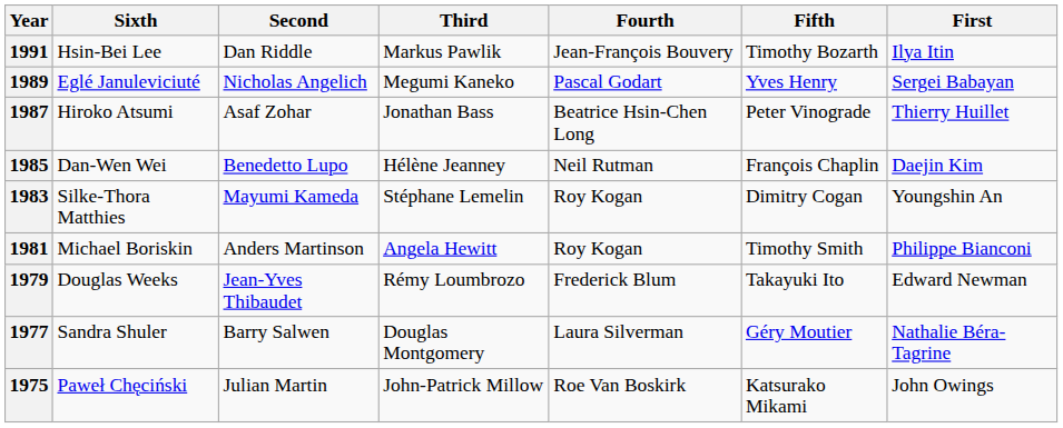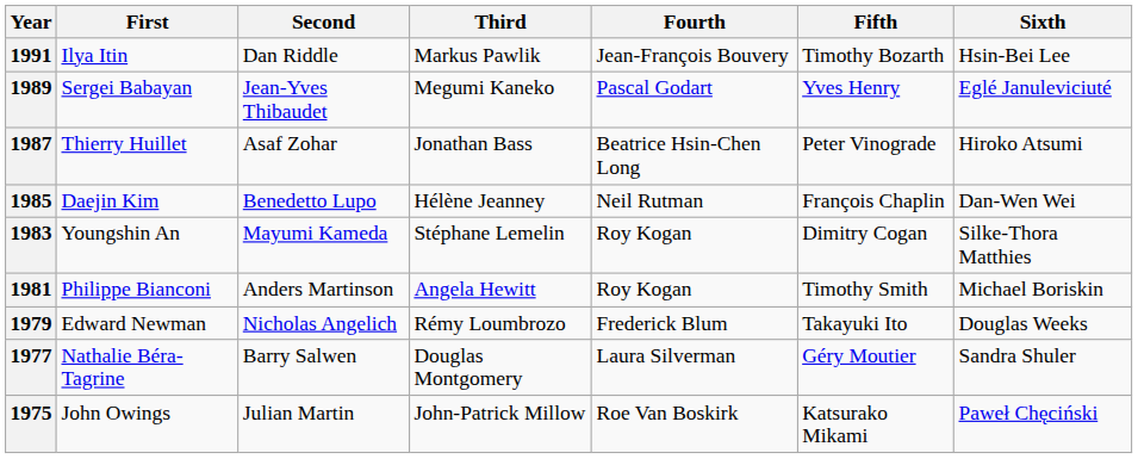 <table class="wikitable">
 <tr>
 <th>Year</th>
-<th>Sixth</th>
+<th>First</th>
 <th>Second</th>
 <th>Third</th>
 <th>Fourth</th>
 <th>Fifth</th>
-<th>First</th>
+<th>Sixth</th>
 </tr>
 <tr valign="top">
 <th>1991</th>
-<td> Hsin-Bei Lee</td>
+<td> <a href='#'>Ilya Itin</a></td>
 <td> Dan Riddle</td>
 <td> Markus Pawlik</td>
 <td> Jean-François Bouvery</td>
 <td> Timothy Bozarth</td>
-<td> <a href='#'>Ilya Itin</a></td>
+<td> Hsin-Bei Lee</td>
 </tr>
 <tr valign="top">
 <th>1989</th>
-<td> <a href='#'>Eglé Januleviciuté</a></td>
-<td> <a href='#'>Nicholas Angelich</a></td>
+<td> <a href='#'>Sergei Babayan</a></td>
+<td> <a href='#'>Jean-Yves Thibaudet</a></td>
 <td> Megumi Kaneko</td>
 <td> <a href='#'>Pascal Godart</a></td>
 <td> <a href='#'>Yves Henry</a></td>
-<td> <a href='#'>Sergei Babayan</a></td>
+<td> <a href='#'>Eglé Januleviciuté</a></td>
 </tr>
 <tr valign="top">
 <th>1987</th>
-<td> Hiroko Atsumi</td>
+<td> <a href='#'>Thierry Huillet</a></td>
 <td> Asaf Zohar</td>
 <td> Jonathan Bass</td>
 <td> Beatrice Hsin-Chen Long</td>
 <td> Peter Vinograde</td>
-<td> <a href='#'>Thierry Huillet</a></td>
+<td> Hiroko Atsumi</td>
 </tr>
 <tr valign="top">
 <th>1985</th>
-<td> Dan-Wen Wei</td>
+<td> <a href='#'>Daejin Kim</a></td>
 <td> <a href='#'>Benedetto Lupo</a></td>
 <td> Hélène Jeanney</td>
 <td> Neil Rutman</td>
 <td> François Chaplin</td>
-<td> <a href='#'>Daejin Kim</a></td>
+<td> Dan-Wen Wei</td>
 </tr>
 <tr valign="top">
 <th>1983</th>
-<td> Silke-Thora Matthies</td>
+<td> Youngshin An</td>
 <td> <a href='#'>Mayumi Kameda</a></td>
 <td> Stéphane Lemelin</td>
 <td> Roy Kogan</td>
 <td> Dimitry Cogan</td>
-<td> Youngshin An</td>
+<td> Silke-Thora Matthies</td>
 </tr>
 <tr valign="top">
 <th>1981</th>
-<td> Michael Boriskin</td>
+<td> <a href='#'>Philippe Bianconi</a></td>
 <td> Anders Martinson</td>
 <td> <a href='#'>Angela Hewitt</a></td>
 <td> Roy Kogan</td>
 <td> Timothy Smith</td>
-<td> <a href='#'>Philippe Bianconi</a></td>
+<td> Michael Boriskin</td>
 </tr>
 <tr valign="top">
 <th>1979</th>
-<td> Douglas Weeks</td>
-<td> <a href='#'>Jean-Yves Thibaudet</a></td>
+<td> Edward Newman</td>
+<td> <a href='#'>Nicholas Angelich</a></td>
 <td> Rémy Loumbrozo</td>
 <td> Frederick Blum</td>
 <td> Takayuki Ito</td>
-<td> Edward Newman</td>
+<td> Douglas Weeks</td>
 </tr>
 <tr valign="top">
 <th>1977</th>
-<td> Sandra Shuler</td>
+<td> <a href='#'>Nathalie Béra-Tagrine</a></td>
 <td> Barry Salwen</td>
 <td> Douglas Montgomery</td>
 <td> Laura Silverman</td>
 <td> <a href='#'>Géry Moutier</a></td>
-<td> <a href='#'>Nathalie Béra-Tagrine</a></td>
+<td> Sandra Shuler</td>
 </tr>
 <tr valign="top">
 <th>1975</th>
-<td> <a href='#'>Paweł Chęciński</a></td>
+<td> John Owings</td>
 <td> Julian Martin</td>
 <td> John-Patrick Millow</td>
 <td> Roe Van Boskirk</td>
 <td> Katsurako Mikami</td>
-<td> John Owings</td>
+<td> <a href='#'>Paweł Chęciński</a></td>
 </tr>
 </table>
